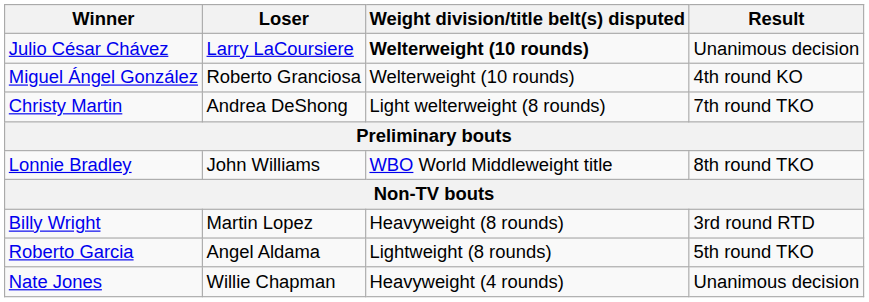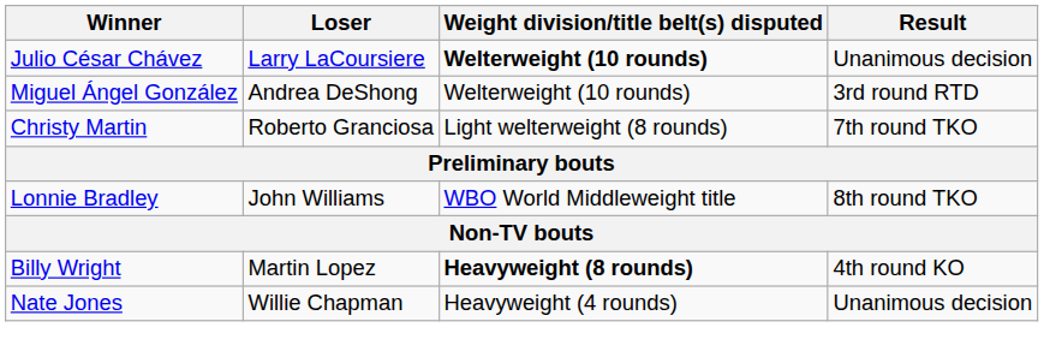 <table class=wikitable>
 <tr>
 <th>Winner</th>
 <th>Loser</th>
 <th>Weight division/title belt(s) disputed</th>
 <th>Result</th>
 </tr>
 <tr>
 <td> <a href='#'>Julio César Chávez</a></td>
 <td> <a href='#'>Larry LaCoursiere</a></td>
 <td><strong>Welterweight (10 rounds)</strong></td>
 <td>Unanimous decision</td>
 </tr>
 <tr>
 <td> <a href='#'>Miguel Ángel González</a></td>
-<td> Roberto Granciosa</td>
+<td> Andrea DeShong</td>
 <td>Welterweight (10 rounds)</td>
-<td>4th round KO</td>
+<td>3rd round RTD</td>
 </tr>
 <tr>
 <td> <a href='#'>Christy Martin</a></td>
-<td> Andrea DeShong</td>
+<td> Roberto Granciosa</td>
 <td>Light welterweight (8 rounds)</td>
 <td>7th round TKO</td>
 </tr>
 <tr>
 <th colspan=4>Preliminary bouts</th>
 </tr>
 <tr>
 <td> <a href='#'>Lonnie Bradley</a></td>
 <td> John Williams</td>
 <td><a href='#'>WBO</a> World Middleweight title</td>
 <td>8th round TKO</td>
 </tr>
 <tr>
 <th colspan=4>Non-TV bouts</th>
 </tr>
 <tr>
 <td> <a href='#'>Billy Wright</a></td>
 <td> Martin Lopez</td>
-<td>Heavyweight (8 rounds)</td>
-<td>3rd round RTD</td>
-</tr>
-<tr>
-<td> <a href='#'>Roberto Garcia</a></td>
-<td> Angel Aldama</td>
-<td>Lightweight (8 rounds)</td>
-<td>5th round TKO</td>
+<td><strong>Heavyweight (8 rounds)</strong></td>
+<td>4th round KO</td>
 </tr>
 <tr>
 <td> <a href='#'>Nate Jones</a></td>
 <td> Willie Chapman</td>
 <td>Heavyweight (4 rounds)</td>
 <td>Unanimous decision</td>
 </tr>
 </table>
